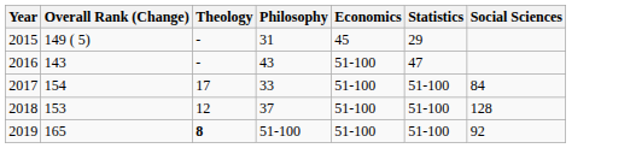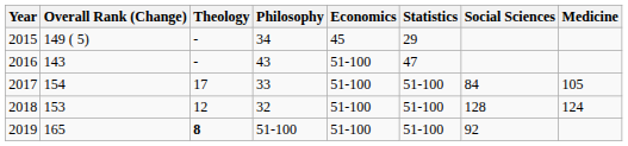 <table class="wikitable">
 <tr>
 <th>Year</th>
 <th>Overall Rank (Change)</th>
 <th>Theology</th>
 <th>Philosophy</th>
 <th>Economics</th>
 <th>Statistics</th>
 <th>Social Sciences</th>
+<th>Medicine</th>
 </tr>
 <tr>
 <td>2015</td>
 <td>149 ( 5)</td>
 <td>-</td>
-<td>31</td>
+<td>34</td>
 <td>45</td>
 <td>29</td>
+<td></td>
 <td></td>
 </tr>
 <tr>
 <td>2016</td>
 <td>143</td>
 <td>-</td>
 <td>43</td>
 <td>51-100</td>
 <td>47</td>
 <td></td>
+<td></td>
 </tr>
 <tr>
 <td>2017</td>
 <td>154</td>
 <td>17</td>
 <td>33</td>
 <td>51-100</td>
 <td>51-100</td>
 <td>84</td>
+<td>105</td>
 </tr>
 <tr>
 <td>2018</td>
 <td>153</td>
 <td>12</td>
-<td>37</td>
+<td>32</td>
 <td>51-100</td>
 <td>51-100</td>
 <td>128</td>
+<td>124</td>
 </tr>
 <tr>
 <td>2019</td>
 <td>165</td>
 <td><strong>8</strong></td>
 <td>51-100</td>
 <td>51-100</td>
 <td>51-100</td>
 <td>92</td>
+<td></td>
 </tr>
 </table>
